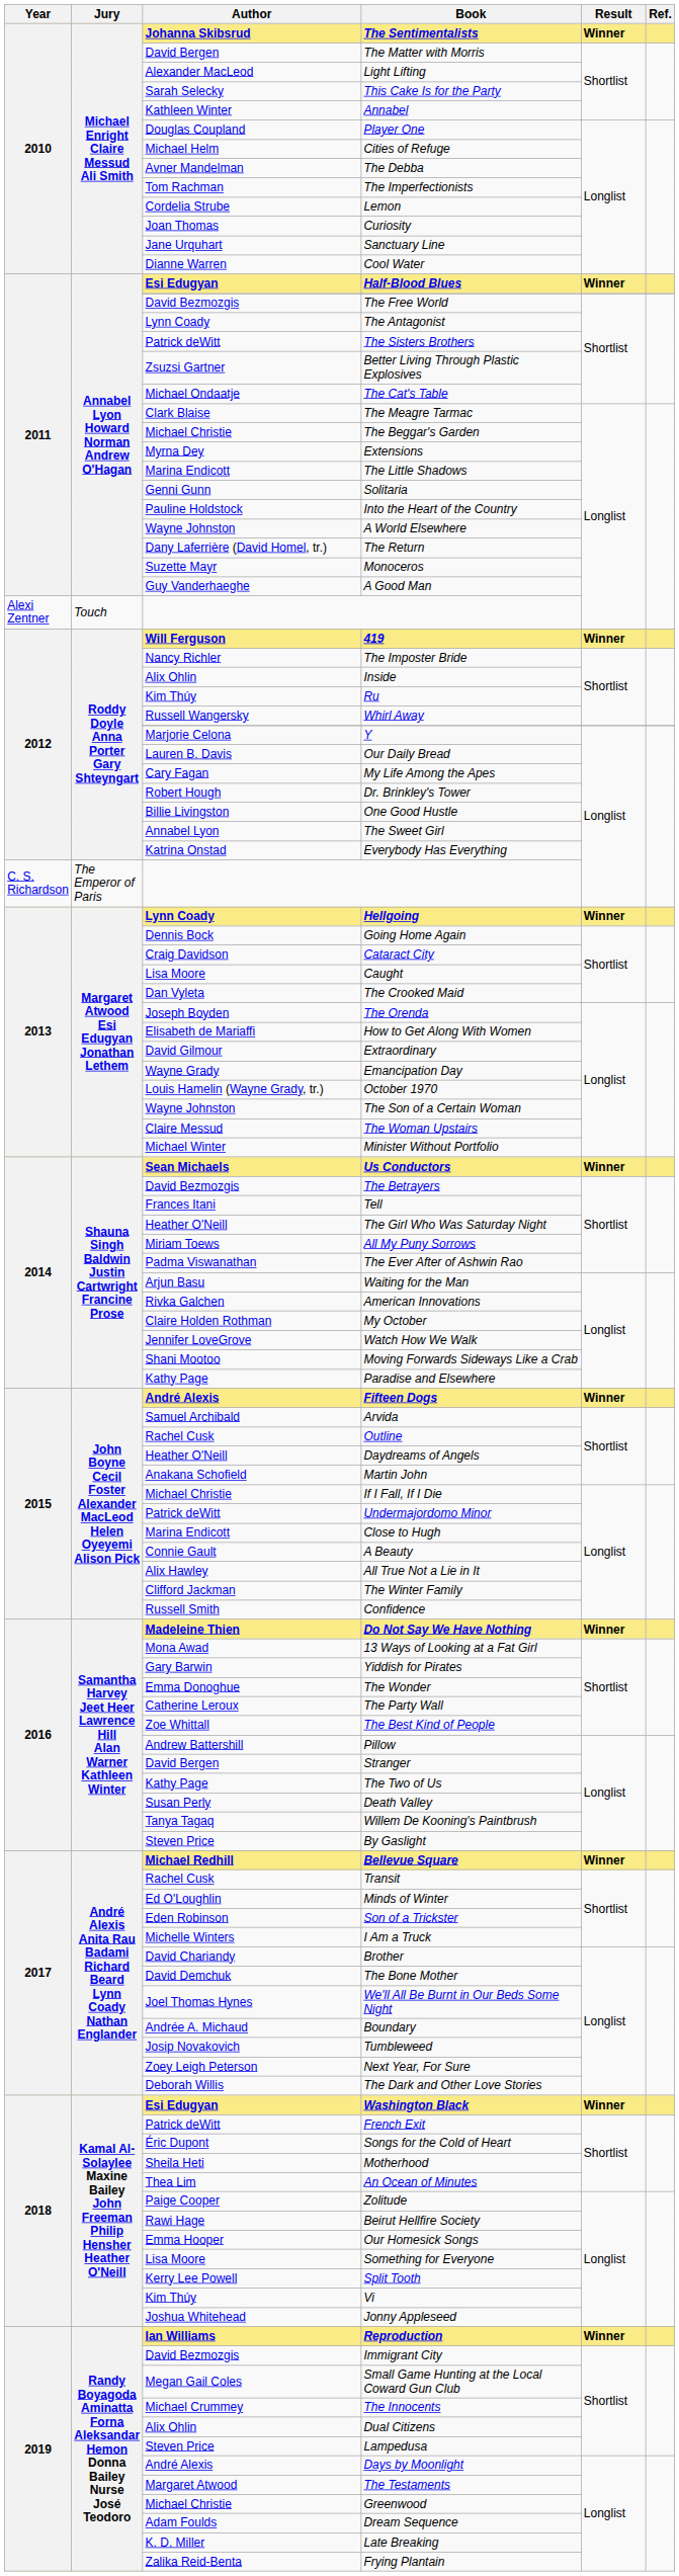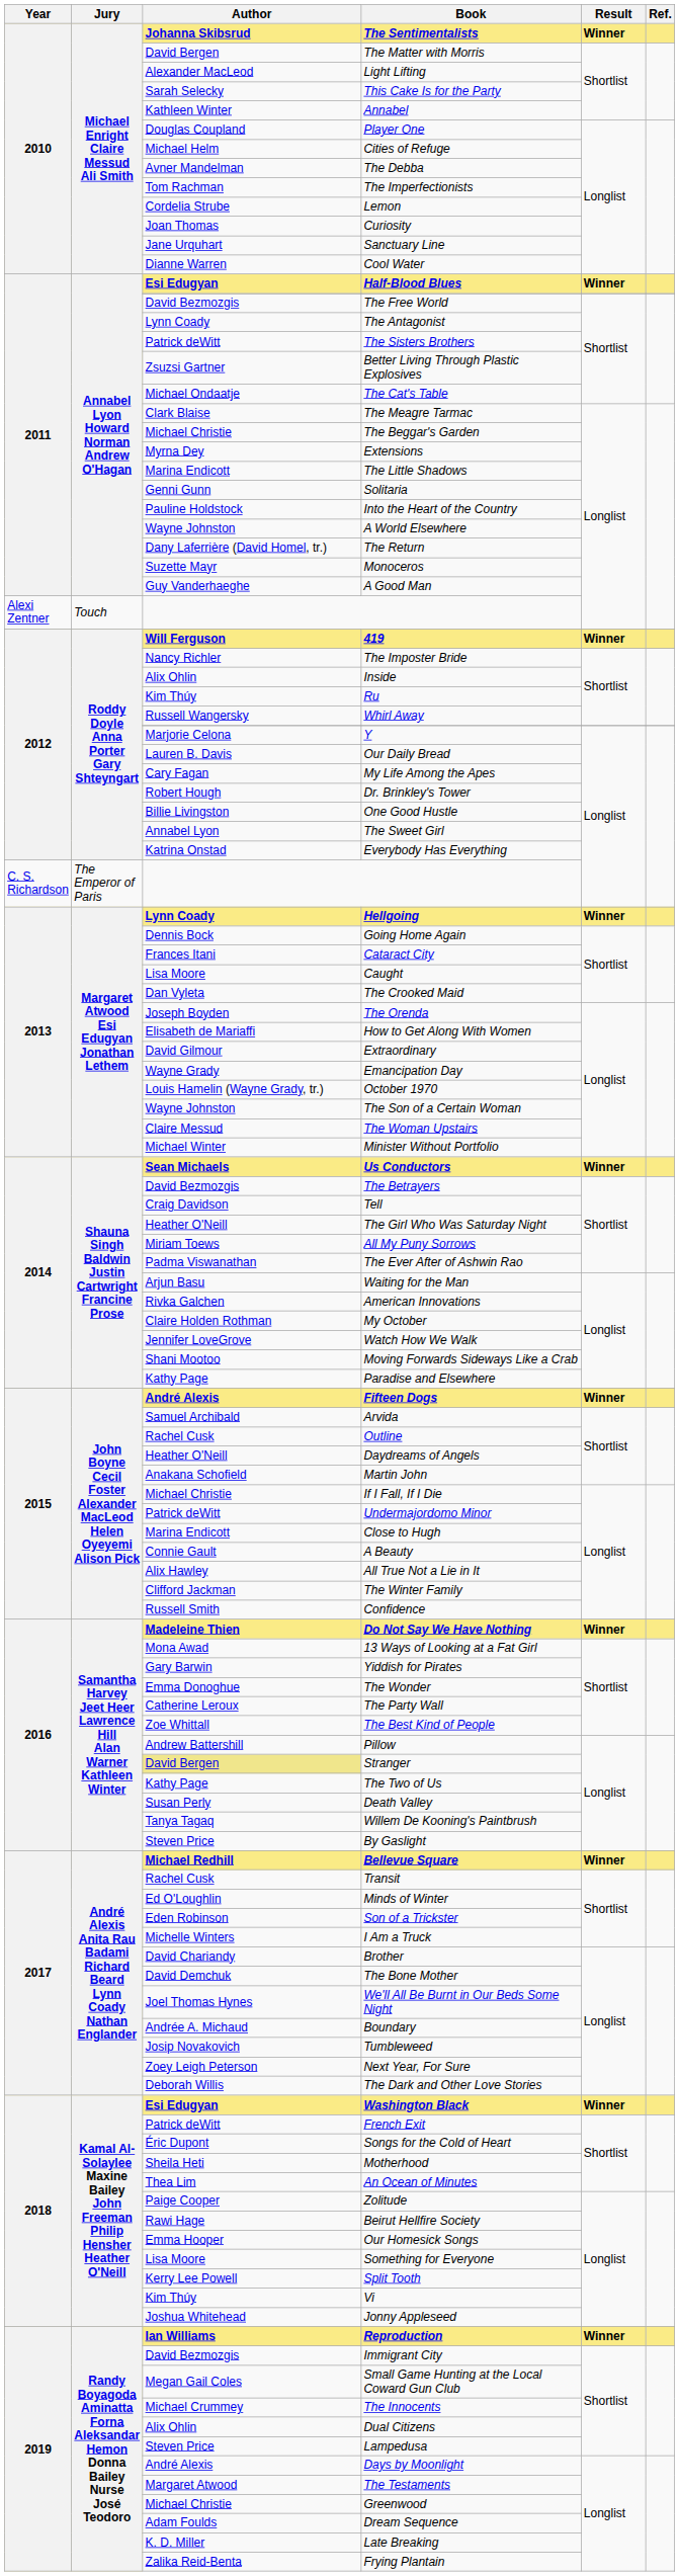 <table class="wikitable" width="100%">
 <tr>
 <th>Year</th>
 <th width=10%>Jury</th>
 <th width=35%>Author</th>
 <th width=35%>Book</th>
 <th width=10%>Result</th>
 <th width=2%>Ref.</th>
 </tr>
 <tr style="background:#FAEB86">
 <th rowspan="13">2010</th>
 <th rowspan="13"><a href='#'>Michael Enright</a><br><a href='#'>Claire Messud</a><br><a href='#'>Ali Smith</a></th>
 <td><strong><a href='#'>Johanna Skibsrud</a></strong></td>
 <td><strong><em><a href='#'>The Sentimentalists</a></em></strong></td>
 <td><strong>Winner</strong></td>
 <td></td>
 </tr>
 <tr>
 <td><a href='#'>David Bergen</a></td>
 <td><em>The Matter with Morris</em></td>
 <td rowspan="4">Shortlist</td>
 <td rowspan="4"></td>
 </tr>
 <tr>
 <td><a href='#'>Alexander MacLeod</a></td>
 <td><em>Light Lifting</em></td>
 </tr>
 <tr>
 <td><a href='#'>Sarah Selecky</a></td>
 <td><em><a href='#'>This Cake Is for the Party</a></em></td>
 </tr>
 <tr>
 <td><a href='#'>Kathleen Winter</a></td>
 <td><em><a href='#'>Annabel</a></em></td>
 </tr>
 <tr>
 <td><a href='#'>Douglas Coupland</a></td>
 <td><em><a href='#'>Player One</a></em></td>
 <td rowspan="8">Longlist</td>
 <td rowspan="8"></td>
 </tr>
 <tr>
 <td><a href='#'>Michael Helm</a></td>
 <td><em>Cities of Refuge</em></td>
 </tr>
 <tr>
 <td><a href='#'>Avner Mandelman</a></td>
 <td><em>The Debba</em></td>
 </tr>
 <tr>
 <td><a href='#'>Tom Rachman</a></td>
 <td><em>The Imperfectionists</em></td>
 </tr>
 <tr>
 <td><a href='#'>Cordelia Strube</a></td>
 <td><em>Lemon</em></td>
 </tr>
 <tr>
 <td><a href='#'>Joan Thomas</a></td>
 <td><em>Curiosity</em></td>
 </tr>
 <tr>
 <td><a href='#'>Jane Urquhart</a></td>
 <td><em>Sanctuary Line</em></td>
 </tr>
 <tr>
 <td><a href='#'>Dianne Warren</a></td>
 <td><em>Cool Water</em></td>
 </tr>
 <tr style="background:#FAEB86">
 <th rowspan="17">2011</th>
 <th rowspan="17"><a href='#'>Annabel Lyon</a><br><a href='#'>Howard Norman</a><br><a href='#'>Andrew O'Hagan</a></th>
 <td><strong><a href='#'>Esi Edugyan</a></strong></td>
 <td><strong><em><a href='#'>Half-Blood Blues</a></em></strong></td>
 <td><strong>Winner</strong></td>
 <td></td>
 </tr>
 <tr>
 </tr>
 <tr>
 <td><a href='#'>David Bezmozgis</a></td>
 <td><em>The Free World</em></td>
 <td rowspan="5">Shortlist</td>
 <td rowspan="5"></td>
 </tr>
 <tr>
 <td><a href='#'>Lynn Coady</a></td>
 <td><em>The Antagonist</em></td>
 </tr>
 <tr>
 <td><a href='#'>Patrick deWitt</a></td>
 <td><em><a href='#'>The Sisters Brothers</a></em></td>
 </tr>
 <tr>
 <td><a href='#'>Zsuzsi Gartner</a></td>
 <td><em>Better Living Through Plastic Explosives</em></td>
 </tr>
 <tr>
 <td><a href='#'>Michael Ondaatje</a></td>
 <td><em><a href='#'>The Cat's Table</a></em></td>
 </tr>
 <tr>
 <td><a href='#'>Clark Blaise</a></td>
 <td><em>The Meagre Tarmac</em></td>
 <td rowspan="11">Longlist</td>
 <td rowspan="11"></td>
 </tr>
 <tr>
 <td><a href='#'>Michael Christie</a></td>
 <td><em>The Beggar's Garden</em></td>
 </tr>
 <tr>
 <td><a href='#'>Myrna Dey</a></td>
 <td><em>Extensions</em></td>
 </tr>
 <tr>
 <td><a href='#'>Marina Endicott</a></td>
 <td><em>The Little Shadows</em></td>
 </tr>
 <tr>
 <td><a href='#'>Genni Gunn</a></td>
 <td><em>Solitaria</em></td>
 </tr>
 <tr>
 <td><a href='#'>Pauline Holdstock</a></td>
 <td><em>Into the Heart of the Country</em></td>
 </tr>
 <tr>
 <td><a href='#'>Wayne Johnston</a></td>
 <td><em>A World Elsewhere</em></td>
 </tr>
 <tr>
 <td><a href='#'>Dany Laferrière</a> (<a href='#'>David Homel</a>, tr.)</td>
 <td><em>The Return</em></td>
 </tr>
 <tr>
 <td><a href='#'>Suzette Mayr</a></td>
 <td><em>Monoceros</em></td>
 </tr>
 <tr>
 <td><a href='#'>Guy Vanderhaeghe</a></td>
 <td><em>A Good Man</em></td>
 </tr>
 <tr>
 <td><a href='#'>Alexi Zentner</a></td>
 <td><em>Touch</em></td>
 </tr>
 <tr style="background:#FAEB86">
 <th rowspan="13">2012</th>
 <th rowspan="13"><a href='#'>Roddy Doyle</a><br><a href='#'>Anna Porter</a><br><a href='#'>Gary Shteyngart</a></th>
 <td><strong><a href='#'>Will Ferguson</a></strong></td>
 <td><strong><em><a href='#'>419</a></em></strong></td>
 <td><strong>Winner</strong></td>
 <td></td>
 </tr>
 <tr>
 <td><a href='#'>Nancy Richler</a></td>
 <td><em>The Imposter Bride</em></td>
 <td rowspan="4">Shortlist</td>
 <td rowspan="4"></td>
 </tr>
 <tr>
 <td><a href='#'>Alix Ohlin</a></td>
 <td><em>Inside</em></td>
 </tr>
 <tr>
 <td><a href='#'>Kim Thúy</a></td>
 <td><em><a href='#'>Ru</a></em></td>
 </tr>
 <tr>
 <td><a href='#'>Russell Wangersky</a></td>
 <td><em><a href='#'>Whirl Away</a></em></td>
 </tr>
 <tr>
 </tr>
 <tr>
 <td><a href='#'>Marjorie Celona</a></td>
 <td><em><a href='#'>Y</a></em></td>
 <td rowspan="8">Longlist</td>
 <td rowspan="8"></td>
 </tr>
 <tr>
 <td><a href='#'>Lauren B. Davis</a></td>
 <td><em>Our Daily Bread</em></td>
 </tr>
 <tr>
 <td><a href='#'>Cary Fagan</a></td>
 <td><em>My Life Among the Apes</em></td>
 </tr>
 <tr>
 <td><a href='#'>Robert Hough</a></td>
 <td><em>Dr. Brinkley's Tower</em></td>
 </tr>
 <tr>
 <td><a href='#'>Billie Livingston</a></td>
 <td><em>One Good Hustle</em></td>
 </tr>
 <tr>
 <td><a href='#'>Annabel Lyon</a></td>
 <td><em>The Sweet Girl</em></td>
 </tr>
 <tr>
 <td><a href='#'>Katrina Onstad</a></td>
 <td><em>Everybody Has Everything</em></td>
 </tr>
 <tr>
 <td><a href='#'>C. S. Richardson</a></td>
 <td><em>The Emperor of Paris</em></td>
 </tr>
 <tr style="background:#FAEB86">
 <th rowspan="13">2013</th>
 <th rowspan="13"><a href='#'>Margaret Atwood</a><br><a href='#'>Esi Edugyan</a><br><a href='#'>Jonathan Lethem</a></th>
 <td><strong><a href='#'>Lynn Coady</a></strong></td>
 <td><strong><em><a href='#'>Hellgoing</a></em></strong></td>
 <td><strong>Winner</strong></td>
 <td></td>
 </tr>
 <tr>
 <td><a href='#'>Dennis Bock</a></td>
 <td><em>Going Home Again</em></td>
 <td rowspan="4">Shortlist</td>
 <td rowspan="4"></td>
 </tr>
 <tr>
-<td><a href='#'>Craig Davidson</a></td>
+<td><a href='#'>Frances Itani</a></td>
 <td><em><a href='#'>Cataract City</a></em></td>
 </tr>
 <tr>
 <td><a href='#'>Lisa Moore</a></td>
 <td><em>Caught</em></td>
 </tr>
 <tr>
 <td><a href='#'>Dan Vyleta</a></td>
 <td><em>The Crooked Maid</em></td>
 </tr>
 <tr>
 <td><a href='#'>Joseph Boyden</a></td>
 <td><em><a href='#'>The Orenda</a></em></td>
 <td rowspan="8">Longlist</td>
 <td rowspan="8"></td>
 </tr>
 <tr>
 <td><a href='#'>Elisabeth de Mariaffi</a></td>
 <td><em>How to Get Along With Women</em></td>
 </tr>
 <tr>
 <td><a href='#'>David Gilmour</a></td>
 <td><em>Extraordinary</em></td>
 </tr>
 <tr>
 <td><a href='#'>Wayne Grady</a></td>
 <td><em>Emancipation Day</em></td>
 </tr>
 <tr>
 <td><a href='#'>Louis Hamelin</a> (<a href='#'>Wayne Grady</a>, tr.)</td>
 <td><em>October 1970</em></td>
 </tr>
 <tr>
 <td><a href='#'>Wayne Johnston</a></td>
 <td><em>The Son of a Certain Woman</em></td>
 </tr>
 <tr>
 <td><a href='#'>Claire Messud</a></td>
 <td><em><a href='#'>The Woman Upstairs</a></em></td>
 </tr>
 <tr>
 <td><a href='#'>Michael Winter</a></td>
 <td><em>Minister Without Portfolio</em></td>
 </tr>
 <tr style="background:#FAEB86">
 <th rowspan="12">2014</th>
 <th rowspan="12"><a href='#'>Shauna Singh Baldwin</a><br><a href='#'>Justin Cartwright</a><br><a href='#'>Francine Prose</a></th>
 <td><strong><a href='#'>Sean Michaels</a></strong></td>
 <td><strong><em><a href='#'>Us Conductors</a></em></strong></td>
 <td><strong>Winner</strong></td>
 <td></td>
 </tr>
 <tr>
 <td><a href='#'>David Bezmozgis</a></td>
 <td><em><a href='#'>The Betrayers</a></em></td>
 <td rowspan="5">Shortlist</td>
 <td rowspan="5"></td>
 </tr>
 <tr>
-<td><a href='#'>Frances Itani</a></td>
+<td><a href='#'>Craig Davidson</a></td>
 <td><em>Tell</em></td>
 </tr>
 <tr>
 <td><a href='#'>Heather O'Neill</a></td>
 <td><em>The Girl Who Was Saturday Night</em></td>
 </tr>
 <tr>
 <td><a href='#'>Miriam Toews</a></td>
 <td><em><a href='#'>All My Puny Sorrows</a></em></td>
 </tr>
 <tr>
 <td><a href='#'>Padma Viswanathan</a></td>
 <td><em>The Ever After of Ashwin Rao</em></td>
 </tr>
 <tr>
 <td><a href='#'>Arjun Basu</a></td>
 <td><em>Waiting for the Man</em></td>
 <td rowspan="6">Longlist</td>
 <td rowspan="6"></td>
 </tr>
 <tr>
 <td><a href='#'>Rivka Galchen</a></td>
 <td><em>American Innovations</em></td>
 </tr>
 <tr>
 <td><a href='#'>Claire Holden Rothman</a></td>
 <td><em>My October</em></td>
 </tr>
 <tr>
 <td><a href='#'>Jennifer LoveGrove</a></td>
 <td><em>Watch How We Walk</em></td>
 </tr>
 <tr>
 <td><a href='#'>Shani Mootoo</a></td>
 <td><em>Moving Forwards Sideways Like a Crab</em></td>
 </tr>
 <tr>
 <td><a href='#'>Kathy Page</a></td>
 <td><em>Paradise and Elsewhere</em></td>
 </tr>
 <tr style="background:#FAEB86">
 <th rowspan="12">2015</th>
 <th rowspan="12"><a href='#'>John Boyne</a><br><a href='#'>Cecil Foster</a><br><a href='#'>Alexander MacLeod</a><br><a href='#'>Helen Oyeyemi</a><br><a href='#'>Alison Pick</a></th>
 <td><strong><a href='#'>André Alexis</a></strong></td>
 <td><strong><em><a href='#'>Fifteen Dogs</a></em></strong></td>
 <td><strong>Winner</strong></td>
 <td></td>
 </tr>
 <tr>
 <td><a href='#'>Samuel Archibald</a></td>
 <td><em>Arvida</em></td>
 <td rowspan="4">Shortlist</td>
 <td rowspan="4"></td>
 </tr>
 <tr>
 <td><a href='#'>Rachel Cusk</a></td>
 <td><em><a href='#'>Outline</a></em></td>
 </tr>
 <tr>
 <td><a href='#'>Heather O'Neill</a></td>
 <td><em>Daydreams of Angels</em></td>
 </tr>
 <tr>
 <td><a href='#'>Anakana Schofield</a></td>
 <td><em>Martin John</em></td>
 </tr>
 <tr>
 <td><a href='#'>Michael Christie</a></td>
 <td><em>If I Fall, If I Die</em></td>
 <td rowspan="7">Longlist</td>
 <td rowspan="7"></td>
 </tr>
 <tr>
 <td><a href='#'>Patrick deWitt</a></td>
 <td><em><a href='#'>Undermajordomo Minor</a></em></td>
 </tr>
 <tr>
 <td><a href='#'>Marina Endicott</a></td>
 <td><em>Close to Hugh</em></td>
 </tr>
 <tr>
 <td><a href='#'>Connie Gault</a></td>
 <td><em>A Beauty</em></td>
 </tr>
 <tr>
 <td><a href='#'>Alix Hawley</a></td>
 <td><em>All True Not a Lie in It</em></td>
 </tr>
 <tr>
 <td><a href='#'>Clifford Jackman</a></td>
 <td><em>The Winter Family</em></td>
 </tr>
 <tr>
 <td><a href='#'>Russell Smith</a></td>
 <td><em>Confidence</em></td>
 </tr>
 <tr style="background:#FAEB86">
 <th rowspan="12">2016</th>
 <th rowspan="12"><a href='#'>Samantha Harvey</a><br><a href='#'>Jeet Heer</a><br><a href='#'>Lawrence Hill</a><br><a href='#'>Alan Warner</a><br><a href='#'>Kathleen Winter</a></th>
 <td><strong><a href='#'>Madeleine Thien</a></strong></td>
 <td><strong><em><a href='#'>Do Not Say We Have Nothing</a></em></strong></td>
 <td><strong>Winner</strong></td>
 <td></td>
 </tr>
 <tr>
 <td><a href='#'>Mona Awad</a></td>
 <td><em>13 Ways of Looking at a Fat Girl</em></td>
 <td rowspan="5">Shortlist</td>
 <td rowspan="5"></td>
 </tr>
 <tr>
 <td><a href='#'>Gary Barwin</a></td>
 <td><em>Yiddish for Pirates</em></td>
 </tr>
 <tr>
 <td><a href='#'>Emma Donoghue</a></td>
 <td><em>The Wonder</em></td>
 </tr>
 <tr>
 <td><a href='#'>Catherine Leroux</a></td>
 <td><em>The Party Wall</em></td>
 </tr>
 <tr>
 <td><a href='#'>Zoe Whittall</a></td>
 <td><em><a href='#'>The Best Kind of People</a></em></td>
 </tr>
 <tr>
 <td><a href='#'>Andrew Battershill</a></td>
 <td><em>Pillow</em></td>
 <td rowspan="6">Longlist</td>
 <td rowspan="6"></td>
 </tr>
 <tr>
-<td><a href='#'>David Bergen</a></td>
+<td style="background: khaki;"><a href='#'>David Bergen</a></td>
 <td><em>Stranger</em></td>
 </tr>
 <tr>
 <td><a href='#'>Kathy Page</a></td>
 <td><em>The Two of Us</em></td>
 </tr>
 <tr>
 <td><a href='#'>Susan Perly</a></td>
 <td><em>Death Valley</em></td>
 </tr>
 <tr>
 <td><a href='#'>Tanya Tagaq</a></td>
 <td><em>Willem De Kooning's Paintbrush</em></td>
 </tr>
 <tr>
 <td><a href='#'>Steven Price</a></td>
 <td><em>By Gaslight</em></td>
 </tr>
 <tr style="background:#FAEB86">
 <th rowspan="12">2017</th>
 <th rowspan="12"><a href='#'>André Alexis</a><br><a href='#'>Anita Rau Badami</a><br><a href='#'>Richard Beard</a><br><a href='#'>Lynn Coady</a><br><a href='#'>Nathan Englander</a></th>
 <td><strong><a href='#'>Michael Redhill</a></strong></td>
 <td><strong><em><a href='#'>Bellevue Square</a></em></strong></td>
 <td><strong>Winner</strong></td>
 <td></td>
 </tr>
 <tr>
 <td><a href='#'>Rachel Cusk</a></td>
 <td><em>Transit</em></td>
 <td rowspan="4">Shortlist</td>
 <td rowspan="4"></td>
 </tr>
 <tr>
 <td><a href='#'>Ed O'Loughlin</a></td>
 <td><em>Minds of Winter</em></td>
 </tr>
 <tr>
 <td><a href='#'>Eden Robinson</a></td>
 <td><em><a href='#'>Son of a Trickster</a></em></td>
 </tr>
 <tr>
 <td><a href='#'>Michelle Winters</a></td>
 <td><em>I Am a Truck</em></td>
 </tr>
 <tr>
 <td><a href='#'>David Chariandy</a></td>
 <td><em>Brother</em></td>
 <td rowspan="7">Longlist</td>
 <td rowspan="7"></td>
 </tr>
 <tr>
 <td><a href='#'>David Demchuk</a></td>
 <td><em>The Bone Mother</em></td>
 </tr>
 <tr>
 <td><a href='#'>Joel Thomas Hynes</a></td>
 <td><em><a href='#'>We'll All Be Burnt in Our Beds Some Night</a></em></td>
 </tr>
 <tr>
 <td><a href='#'>Andrée A. Michaud</a></td>
 <td><em>Boundary</em></td>
 </tr>
 <tr>
 <td><a href='#'>Josip Novakovich</a></td>
 <td><em>Tumbleweed</em></td>
 </tr>
 <tr>
 <td><a href='#'>Zoey Leigh Peterson</a></td>
 <td><em>Next Year, For Sure</em></td>
 </tr>
 <tr>
 <td><a href='#'>Deborah Willis</a></td>
 <td><em>The Dark and Other Love Stories</em></td>
 </tr>
 <tr style="background:#FAEB86">
 <th rowspan="12">2018</th>
 <th rowspan="12"><a href='#'>Kamal Al-Solaylee</a><br>Maxine Bailey<br><a href='#'>John Freeman</a><br><a href='#'>Philip Hensher</a><br><a href='#'>Heather O'Neill</a></th>
 <td><strong><a href='#'>Esi Edugyan</a></strong></td>
 <td><strong><em><a href='#'>Washington Black</a></em></strong></td>
 <td><strong>Winner</strong></td>
 <td></td>
 </tr>
 <tr>
 <td><a href='#'>Patrick deWitt</a></td>
 <td><em><a href='#'>French Exit</a></em></td>
 <td rowspan="4">Shortlist</td>
 <td rowspan="4"></td>
 </tr>
 <tr>
 <td><a href='#'>Éric Dupont</a></td>
 <td><em>Songs for the Cold of Heart</em></td>
 </tr>
 <tr>
 <td><a href='#'>Sheila Heti</a></td>
 <td><em>Motherhood</em></td>
 </tr>
 <tr>
 <td><a href='#'>Thea Lim</a></td>
 <td><em><a href='#'>An Ocean of Minutes</a></em></td>
 </tr>
 <tr>
 <td><a href='#'>Paige Cooper</a></td>
 <td><em>Zolitude</em></td>
 <td rowspan="7">Longlist</td>
 <td rowspan="7"></td>
 </tr>
 <tr>
 <td><a href='#'>Rawi Hage</a></td>
 <td><em>Beirut Hellfire Society</em></td>
 </tr>
 <tr>
 <td><a href='#'>Emma Hooper</a></td>
 <td><em>Our Homesick Songs</em></td>
 </tr>
 <tr>
 <td><a href='#'>Lisa Moore</a></td>
 <td><em>Something for Everyone</em></td>
 </tr>
 <tr>
 <td><a href='#'>Kerry Lee Powell</a></td>
 <td><em><a href='#'>Split Tooth</a></em></td>
 </tr>
 <tr>
 <td><a href='#'>Kim Thúy</a></td>
 <td><em>Vi</em></td>
 </tr>
 <tr>
 <td><a href='#'>Joshua Whitehead</a></td>
 <td><em>Jonny Appleseed</em></td>
 </tr>
 <tr style="background:#FAEB86">
 <th rowspan="12">2019</th>
 <th rowspan="12"><a href='#'>Randy Boyagoda</a><br><a href='#'>Aminatta Forna</a><br><a href='#'>Aleksandar Hemon</a><br>Donna Bailey Nurse<br>José Teodoro</th>
 <td><strong><a href='#'>Ian Williams</a></strong></td>
 <td><strong><em><a href='#'>Reproduction</a></em></strong></td>
 <td><strong>Winner</strong></td>
 <td></td>
 </tr>
 <tr>
 <td><a href='#'>David Bezmozgis</a></td>
 <td><em>Immigrant City</em></td>
 <td rowspan="5">Shortlist</td>
 <td rowspan="5"></td>
 </tr>
 <tr>
 <td><a href='#'>Megan Gail Coles</a></td>
 <td><em>Small Game Hunting at the Local Coward Gun Club</em></td>
 </tr>
 <tr>
 <td><a href='#'>Michael Crummey</a></td>
 <td><em><a href='#'>The Innocents</a></em></td>
 </tr>
 <tr>
 <td><a href='#'>Alix Ohlin</a></td>
 <td><em>Dual Citizens</em></td>
 </tr>
 <tr>
 <td><a href='#'>Steven Price</a></td>
 <td><em>Lampedusa</em></td>
 </tr>
 <tr>
 <td><a href='#'>André Alexis</a></td>
 <td><em><a href='#'>Days by Moonlight</a></em></td>
 <td rowspan="6">Longlist</td>
 <td rowspan="6"></td>
 </tr>
 <tr>
 <td><a href='#'>Margaret Atwood</a></td>
 <td><em><a href='#'>The Testaments</a></em></td>
 </tr>
 <tr>
 <td><a href='#'>Michael Christie</a></td>
 <td><em>Greenwood</em></td>
 </tr>
 <tr>
 <td><a href='#'>Adam Foulds</a></td>
 <td><em>Dream Sequence</em></td>
 </tr>
 <tr>
 <td><a href='#'>K. D. Miller</a></td>
 <td><em>Late Breaking</em></td>
 </tr>
 <tr>
 <td><a href='#'>Zalika Reid-Benta</a></td>
 <td><em>Frying Plantain</em></td>
 </tr>
 </table>
